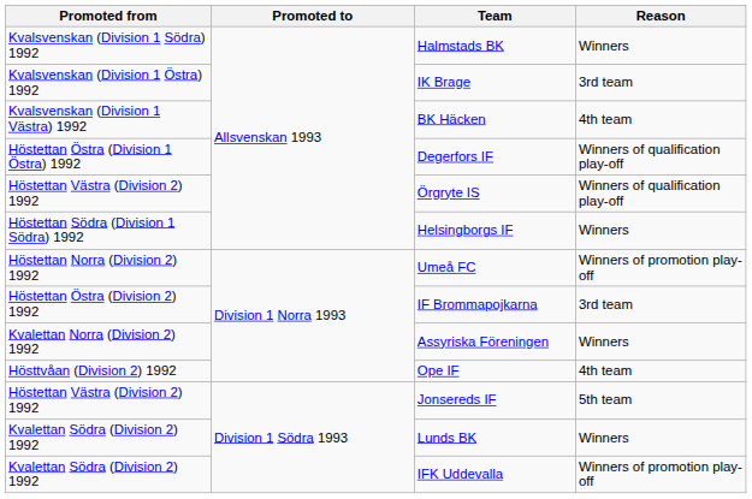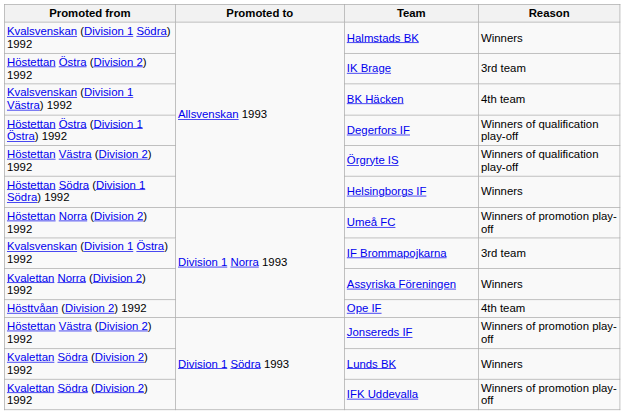 <table class="wikitable" style="text-align: left">
 <tr>
 <th style="width: 275px;">Promoted from</th>
 <th style="width: 275px;">Promoted to</th>
 <th style="width: 200px;">Team</th>
 <th style="width: 225px;">Reason</th>
 </tr>
 <tr>
 <td><a href='#'>Kvalsvenskan</a> (<a href='#'>Division 1</a> <a href='#'>Södra</a>) 1992</td>
 <td rowspan=6><a href='#'>Allsvenskan</a> 1993</td>
 <td><a href='#'>Halmstads BK</a></td>
 <td>Winners</td>
 </tr>
 <tr>
-<td><a href='#'>Kvalsvenskan</a> (<a href='#'>Division 1</a> <a href='#'>Östra</a>) 1992</td>
+<td><a href='#'>Höstettan</a> <a href='#'>Östra</a> (<a href='#'>Division 2</a>) 1992</td>
 <td><a href='#'>IK Brage</a></td>
 <td>3rd team</td>
 </tr>
 <tr>
 <td><a href='#'>Kvalsvenskan</a> (<a href='#'>Division 1</a> <a href='#'>Västra</a>) 1992</td>
 <td><a href='#'>BK Häcken</a></td>
 <td>4th team</td>
 </tr>
 <tr>
 <td><a href='#'>Höstettan</a> <a href='#'>Östra</a> (<a href='#'>Division 1</a> <a href='#'>Östra</a>) 1992</td>
 <td><a href='#'>Degerfors IF</a></td>
 <td>Winners of qualification play-off</td>
 </tr>
 <tr>
 <td><a href='#'>Höstettan</a> <a href='#'>Västra</a> (<a href='#'>Division 2</a>) 1992</td>
 <td><a href='#'>Örgryte IS</a></td>
 <td>Winners of qualification play-off</td>
 </tr>
 <tr>
 <td><a href='#'>Höstettan</a> <a href='#'>Södra</a> (<a href='#'>Division 1</a> <a href='#'>Södra</a>) 1992</td>
 <td><a href='#'>Helsingborgs IF</a></td>
 <td>Winners</td>
 </tr>
 <tr>
 <td><a href='#'>Höstettan</a> <a href='#'>Norra</a> (<a href='#'>Division 2</a>) 1992</td>
 <td rowspan=4><a href='#'>Division 1</a> <a href='#'>Norra</a> 1993</td>
 <td><a href='#'>Umeå FC</a></td>
 <td>Winners of promotion play-off</td>
 </tr>
 <tr>
-<td><a href='#'>Höstettan</a> <a href='#'>Östra</a> (<a href='#'>Division 2</a>) 1992</td>
+<td><a href='#'>Kvalsvenskan</a> (<a href='#'>Division 1</a> <a href='#'>Östra</a>) 1992</td>
 <td><a href='#'>IF Brommapojkarna</a></td>
 <td>3rd team</td>
 </tr>
 <tr>
 <td><a href='#'>Kvalettan</a> <a href='#'>Norra</a> (<a href='#'>Division 2</a>) 1992</td>
 <td><a href='#'>Assyriska Föreningen</a></td>
 <td>Winners</td>
 </tr>
 <tr>
 <td><a href='#'>Hösttvåan</a> (<a href='#'>Division 2</a>) 1992</td>
 <td><a href='#'>Ope IF</a></td>
 <td>4th team</td>
 </tr>
 <tr>
 <td><a href='#'>Höstettan</a> <a href='#'>Västra</a> (<a href='#'>Division 2</a>) 1992</td>
 <td rowspan=3><a href='#'>Division 1</a> <a href='#'>Södra</a> 1993</td>
 <td><a href='#'>Jonsereds IF</a></td>
-<td>5th team</td>
+<td>Winners of promotion play-off</td>
 </tr>
 <tr>
 <td><a href='#'>Kvalettan</a> <a href='#'>Södra</a> (<a href='#'>Division 2</a>) 1992</td>
 <td><a href='#'>Lunds BK</a></td>
 <td>Winners</td>
 </tr>
 <tr>
 <td><a href='#'>Kvalettan</a> <a href='#'>Södra</a> (<a href='#'>Division 2</a>) 1992</td>
 <td><a href='#'>IFK Uddevalla</a></td>
 <td>Winners of promotion play-off</td>
 </tr>
 </table>
